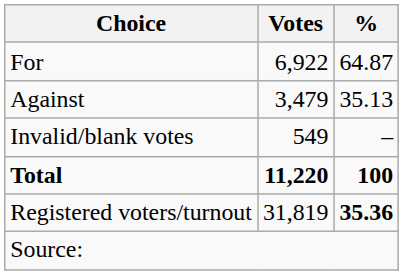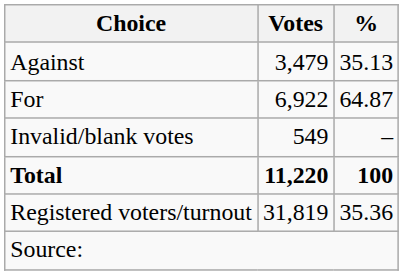 <table class=wikitable style=text-align:right>
 <tr>
 <th>Choice</th>
 <th>Votes</th>
 <th>%</th>
 </tr>
 <tr>
+<td align=left>Against</td>
+<td>3,479</td>
+<td>35.13</td>
+</tr>
+<tr>
 <td align=left>For</td>
 <td>6,922</td>
 <td>64.87</td>
-</tr>
-<tr>
-<td align=left>Against</td>
-<td>3,479</td>
-<td>35.13</td>
 </tr>
 <tr>
 <td align=left>Invalid/blank votes</td>
 <td>549</td>
 <td>–</td>
 </tr>
 <tr>
 <td align=left><strong>Total</strong></td>
 <td><strong>11,220</strong></td>
 <td><strong>100</strong></td>
 </tr>
 <tr>
 <td align=left>Registered voters/turnout</td>
 <td>31,819</td>
-<td><strong>35.36</strong></td>
+<td>35.36</td>
 </tr>
 <tr>
 <td align=left colspan=3>Source: </td>
 </tr>
 </table>
